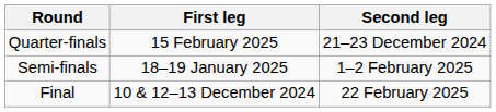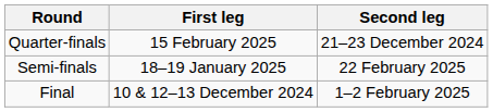 <table class="wikitable" style="text-align:center">
 <tr>
 <th>Round</th>
 <th>First leg</th>
 <th>Second leg</th>
 </tr>
 <tr>
 <td>Quarter-finals</td>
 <td>15 February 2025</td>
 <td>21–23 December 2024</td>
 </tr>
 <tr>
 <td>Semi-finals</td>
 <td>18–19 January 2025</td>
-<td>1–2 February 2025</td>
+<td>22 February 2025</td>
 </tr>
 <tr>
 <td>Final</td>
 <td>10 & 12–13 December 2024</td>
-<td>22 February 2025</td>
+<td>1–2 February 2025</td>
 </tr>
 </table>
